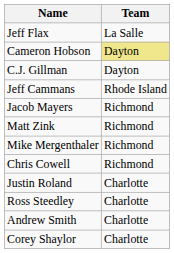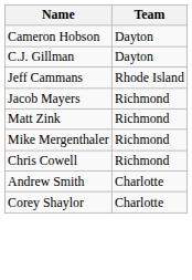 <table class=wikitable>
 <tr>
 <th>Name</th>
 <th>Team</th>
 </tr>
 <tr>
-<td>Jeff Flax</td>
-<td>La Salle</td>
-</tr>
-<tr>
 <td>Cameron Hobson</td>
-<td style="background: khaki;">Dayton</td>
+<td>Dayton</td>
 </tr>
 <tr>
 <td>C.J. Gillman</td>
 <td>Dayton</td>
 </tr>
 <tr>
 <td>Jeff Cammans</td>
 <td>Rhode Island</td>
 </tr>
 <tr>
 <td>Jacob Mayers</td>
 <td>Richmond</td>
 </tr>
 <tr>
 <td>Matt Zink</td>
 <td>Richmond</td>
 </tr>
 <tr>
 <td>Mike Mergenthaler</td>
 <td>Richmond</td>
 </tr>
 <tr>
 <td>Chris Cowell</td>
 <td>Richmond</td>
 </tr>
 <tr>
-<td>Justin Roland</td>
-<td>Charlotte</td>
-</tr>
-<tr>
-<td>Ross Steedley</td>
-<td>Charlotte</td>
-</tr>
-<tr>
 <td>Andrew Smith</td>
 <td>Charlotte</td>
 </tr>
 <tr>
 <td>Corey Shaylor</td>
 <td>Charlotte</td>
 </tr>
 </table>
